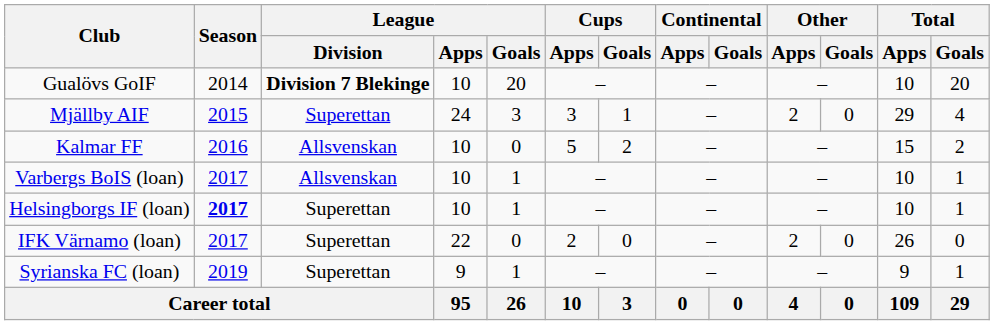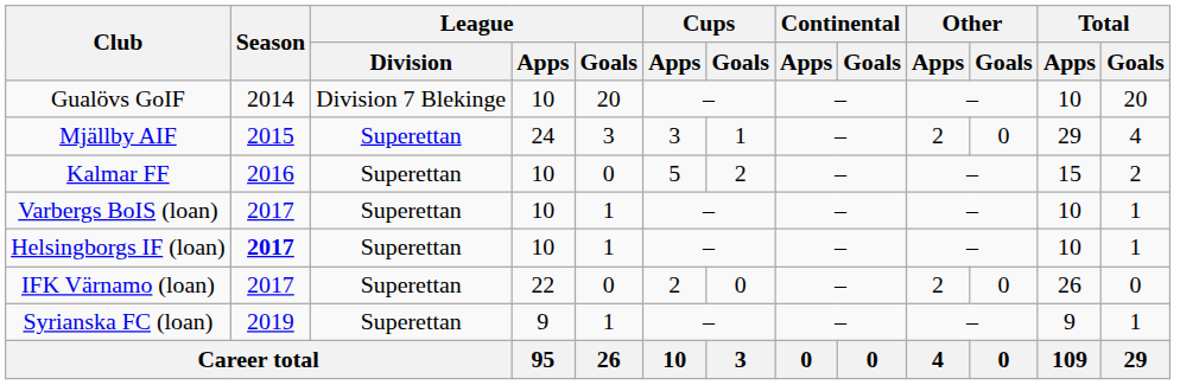 <table class="wikitable" style="text-align:center">
 <tr>
 <th rowspan="2">Club</th>
 <th rowspan="2">Season</th>
 <th colspan="3">League</th>
 <th colspan="2">Cups</th>
 <th colspan="2">Continental</th>
 <th colspan="2">Other</th>
 <th colspan="2">Total</th>
 </tr>
 <tr>
 <th>Division</th>
 <th>Apps</th>
 <th>Goals</th>
 <th>Apps</th>
 <th>Goals</th>
 <th>Apps</th>
 <th>Goals</th>
 <th>Apps</th>
 <th>Goals</th>
 <th>Apps</th>
 <th>Goals</th>
 </tr>
 <tr>
 <td>Gualövs GoIF</td>
 <td>2014</td>
-<td><strong>Division 7 Blekinge</strong></td>
+<td>Division 7 Blekinge</td>
 <td>10</td>
 <td>20</td>
 <td colspan="2">–</td>
 <td colspan="2">–</td>
 <td colspan="2">–</td>
 <td>10</td>
 <td>20</td>
 </tr>
 <tr>
 <td><a href='#'>Mjällby AIF</a></td>
 <td><a href='#'>2015</a></td>
 <td><a href='#'>Superettan</a></td>
 <td>24</td>
 <td>3</td>
 <td>3</td>
 <td>1</td>
 <td colspan="2">–</td>
 <td>2</td>
 <td>0</td>
 <td>29</td>
 <td>4</td>
 </tr>
 <tr>
 <td><a href='#'>Kalmar FF</a></td>
 <td><a href='#'>2016</a></td>
-<td><a href='#'>Allsvenskan</a></td>
+<td>Superettan</td>
 <td>10</td>
 <td>0</td>
 <td>5</td>
 <td>2</td>
 <td colspan="2">–</td>
 <td colspan="2">–</td>
 <td>15</td>
 <td>2</td>
 </tr>
 <tr>
 <td><a href='#'>Varbergs BoIS</a> (loan)</td>
 <td><a href='#'>2017</a></td>
-<td><a href='#'>Allsvenskan</a></td>
+<td>Superettan</td>
 <td>10</td>
 <td>1</td>
 <td colspan="2">–</td>
 <td colspan="2">–</td>
 <td colspan="2">–</td>
 <td>10</td>
 <td>1</td>
 </tr>
 <tr>
 <td><a href='#'>Helsingborgs IF</a> (loan)</td>
 <td><strong><a href='#'>2017</a></strong></td>
 <td>Superettan</td>
 <td>10</td>
 <td>1</td>
 <td colspan="2">–</td>
 <td colspan="2">–</td>
 <td colspan="2">–</td>
 <td>10</td>
 <td>1</td>
 </tr>
 <tr>
 <td><a href='#'>IFK Värnamo</a> (loan)</td>
 <td><a href='#'>2017</a></td>
 <td>Superettan</td>
 <td>22</td>
 <td>0</td>
 <td>2</td>
 <td>0</td>
 <td colspan="2">–</td>
 <td>2</td>
 <td>0</td>
 <td>26</td>
 <td>0</td>
 </tr>
 <tr>
 <td><a href='#'>Syrianska FC</a> (loan)</td>
 <td><a href='#'>2019</a></td>
 <td>Superettan</td>
 <td>9</td>
 <td>1</td>
 <td colspan="2">–</td>
 <td colspan="2">–</td>
 <td colspan="2">–</td>
 <td>9</td>
 <td>1</td>
 </tr>
 <tr>
 <th colspan="3">Career total</th>
 <th>95</th>
 <th>26</th>
 <th>10</th>
 <th>3</th>
 <th>0</th>
 <th>0</th>
 <th>4</th>
 <th>0</th>
 <th>109</th>
 <th>29</th>
 </tr>
 </table>
